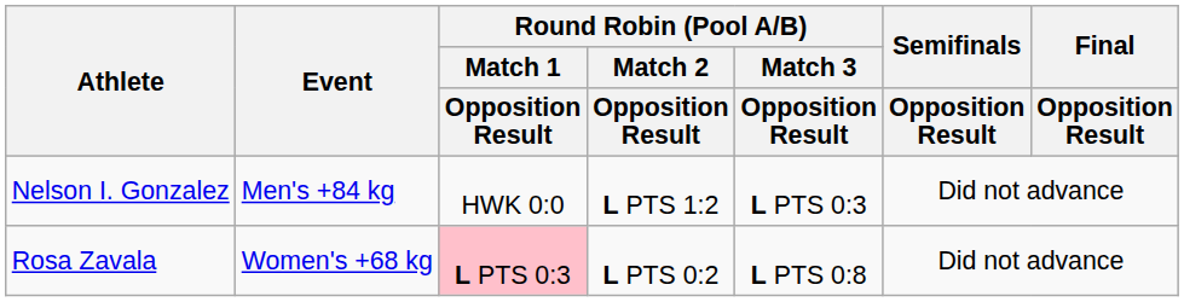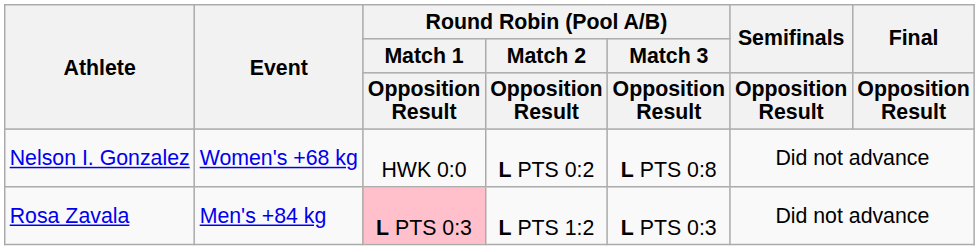 <table class="wikitable" border="1" style="font-size:90%">
 <tr>
 <th rowspan=3>Athlete</th>
 <th rowspan=3>Event</th>
 <th colspan=3>Round Robin (Pool A/B)</th>
 <th rowspan=2>Semifinals</th>
 <th rowspan=2>Final</th>
 </tr>
 <tr>
 <th>Match 1</th>
 <th>Match 2</th>
 <th>Match 3</th>
 </tr>
 <tr>
 <th>Opposition<br>Result</th>
 <th>Opposition<br>Result</th>
 <th>Opposition<br>Result</th>
 <th>Opposition<br>Result</th>
 <th>Opposition<br>Result</th>
 </tr>
 <tr>
 <td><a href='#'>Nelson I. Gonzalez</a></td>
+<td><a href='#'>Women's +68 kg</a></td>
+<td align=center><br>HWK 0:0</td>
+<td align=center><br><strong>L</strong> PTS 0:2</td>
+<td align=center><br><strong>L</strong> PTS 0:8</td>
+<td align="center" colspan="7">Did not advance</td>
+</tr>
+<tr>
+<td><a href='#'>Rosa Zavala</a></td>
 <td><a href='#'>Men's +84 kg</a></td>
-<td align=center><br>HWK 0:0</td>
+<td align=center style="background: pink;"><br><strong>L</strong> PTS 0:3</td>
 <td align=center><br><strong>L</strong> PTS 1:2</td>
 <td align=center><br><strong>L</strong> PTS 0:3</td>
 <td align="center" colspan="7">Did not advance</td>
 </tr>
-<tr>
-<td><a href='#'>Rosa Zavala</a></td>
-<td><a href='#'>Women's +68 kg</a></td>
-<td align=center style="background: pink;"><br><strong>L</strong> PTS 0:3</td>
-<td align=center><br><strong>L</strong> PTS 0:2</td>
-<td align=center><br><strong>L</strong> PTS 0:8</td>
-<td align="center" colspan="7">Did not advance</td>
-</tr>
 </table>
